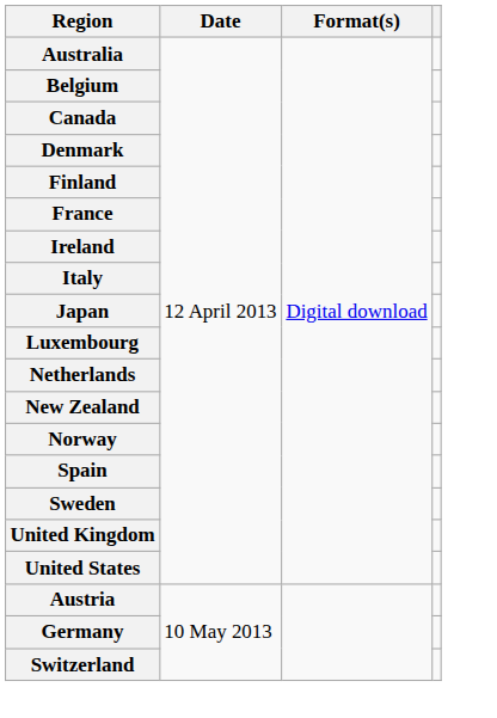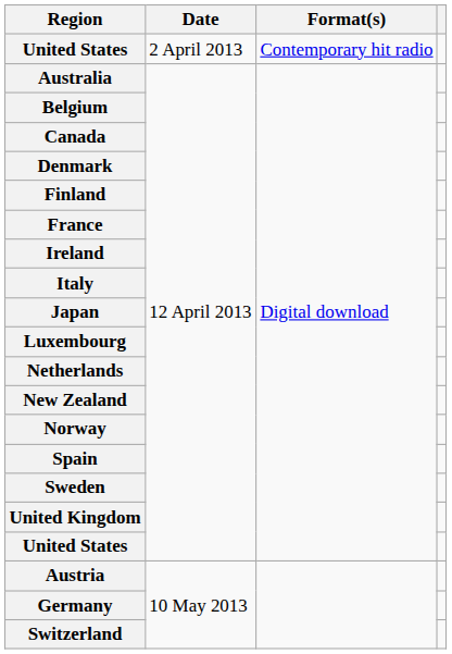 <table class="wikitable plainrowheaders">
 <tr>
 <th scope="col">Region</th>
 <th scope="col">Date</th>
 <th scope="col">Format(s)</th>
 <th scope="col"></th>
+</tr>
+<tr>
+<th scope="row">United States</th>
+<td>2 April 2013</td>
+<td><a href='#'>Contemporary hit radio</a></td>
+<td align="center"></td>
 </tr>
 <tr>
 <th scope="row">Australia</th>
 <td rowspan="17">12 April 2013</td>
 <td rowspan="17"><a href='#'>Digital download</a></td>
 <td align="center"></td>
 </tr>
 <tr>
 <th scope="row">Belgium</th>
 <td align="center"></td>
 </tr>
 <tr>
 <th scope="row">Canada</th>
 <td align="center"></td>
 </tr>
 <tr>
 <th scope="row">Denmark</th>
 <td align="center"></td>
 </tr>
 <tr>
 <th scope="row">Finland</th>
 <td align="center"></td>
 </tr>
 <tr>
 <th scope="row">France</th>
 <td align="center"></td>
 </tr>
 <tr>
 <th scope="row">Ireland</th>
 <td align="center"></td>
 </tr>
 <tr>
 <th scope="row">Italy</th>
 <td align="center"></td>
 </tr>
 <tr>
 <th scope="row">Japan</th>
 <td align="center"></td>
 </tr>
 <tr>
 <th scope="row">Luxembourg</th>
 <td align="center"></td>
 </tr>
 <tr>
 <th scope="row">Netherlands</th>
 <td align="center"></td>
 </tr>
 <tr>
 <th scope="row">New Zealand</th>
 <td align="center"></td>
 </tr>
 <tr>
 <th scope="row">Norway</th>
 <td align="center"></td>
 </tr>
 <tr>
 <th scope="row">Spain</th>
 <td align="center"></td>
 </tr>
 <tr>
 <th scope="row">Sweden</th>
 <td align="center"></td>
 </tr>
 <tr>
 <th scope="row">United Kingdom</th>
 <td align="center"></td>
 </tr>
 <tr>
 <th scope="row">United States</th>
 <td align="center"></td>
 </tr>
 <tr>
 <th scope="row">Austria</th>
 <td rowspan="3">10 May 2013</td>
 <td rowspan="3"></td>
 <td align="center"></td>
 </tr>
 <tr>
 <th scope="row">Germany</th>
 <td align="center"></td>
 </tr>
 <tr>
 <th scope="row">Switzerland</th>
 <td align="center"></td>
 </tr>
 </table>
